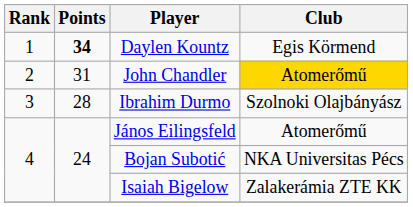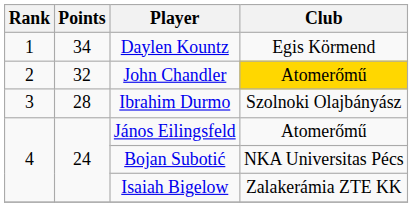 <table class="wikitable sortable" style="text-align:center">
 <tr>
 <th>Rank</th>
 <th>Points</th>
 <th>Player</th>
 <th>Club</th>
 </tr>
 <tr>
 <td>1</td>
-<td><strong>34</strong></td>
+<td>34</td>
 <td><a href='#'>Daylen Kountz</a></td>
 <td>Egis Körmend</td>
 </tr>
 <tr>
 <td>2</td>
-<td>31</td>
+<td>32</td>
 <td><a href='#'>John Chandler</a></td>
 <td style="background: gold;">Atomerőmű</td>
 </tr>
 <tr>
 <td>3</td>
 <td>28</td>
 <td><a href='#'>Ibrahim Durmo</a></td>
 <td>Szolnoki Olajbányász</td>
 </tr>
 <tr>
 <td rowspan="3">4</td>
 <td rowspan="3">24</td>
 <td><a href='#'>János Eilingsfeld</a></td>
 <td>Atomerőmű</td>
 </tr>
 <tr>
 <td><a href='#'>Bojan Subotić</a></td>
 <td>NKA Universitas Pécs</td>
 </tr>
 <tr>
 <td><a href='#'>Isaiah Bigelow</a></td>
 <td>Zalakerámia ZTE KK</td>
 </tr>
 <tr>
 </tr>
 </table>
